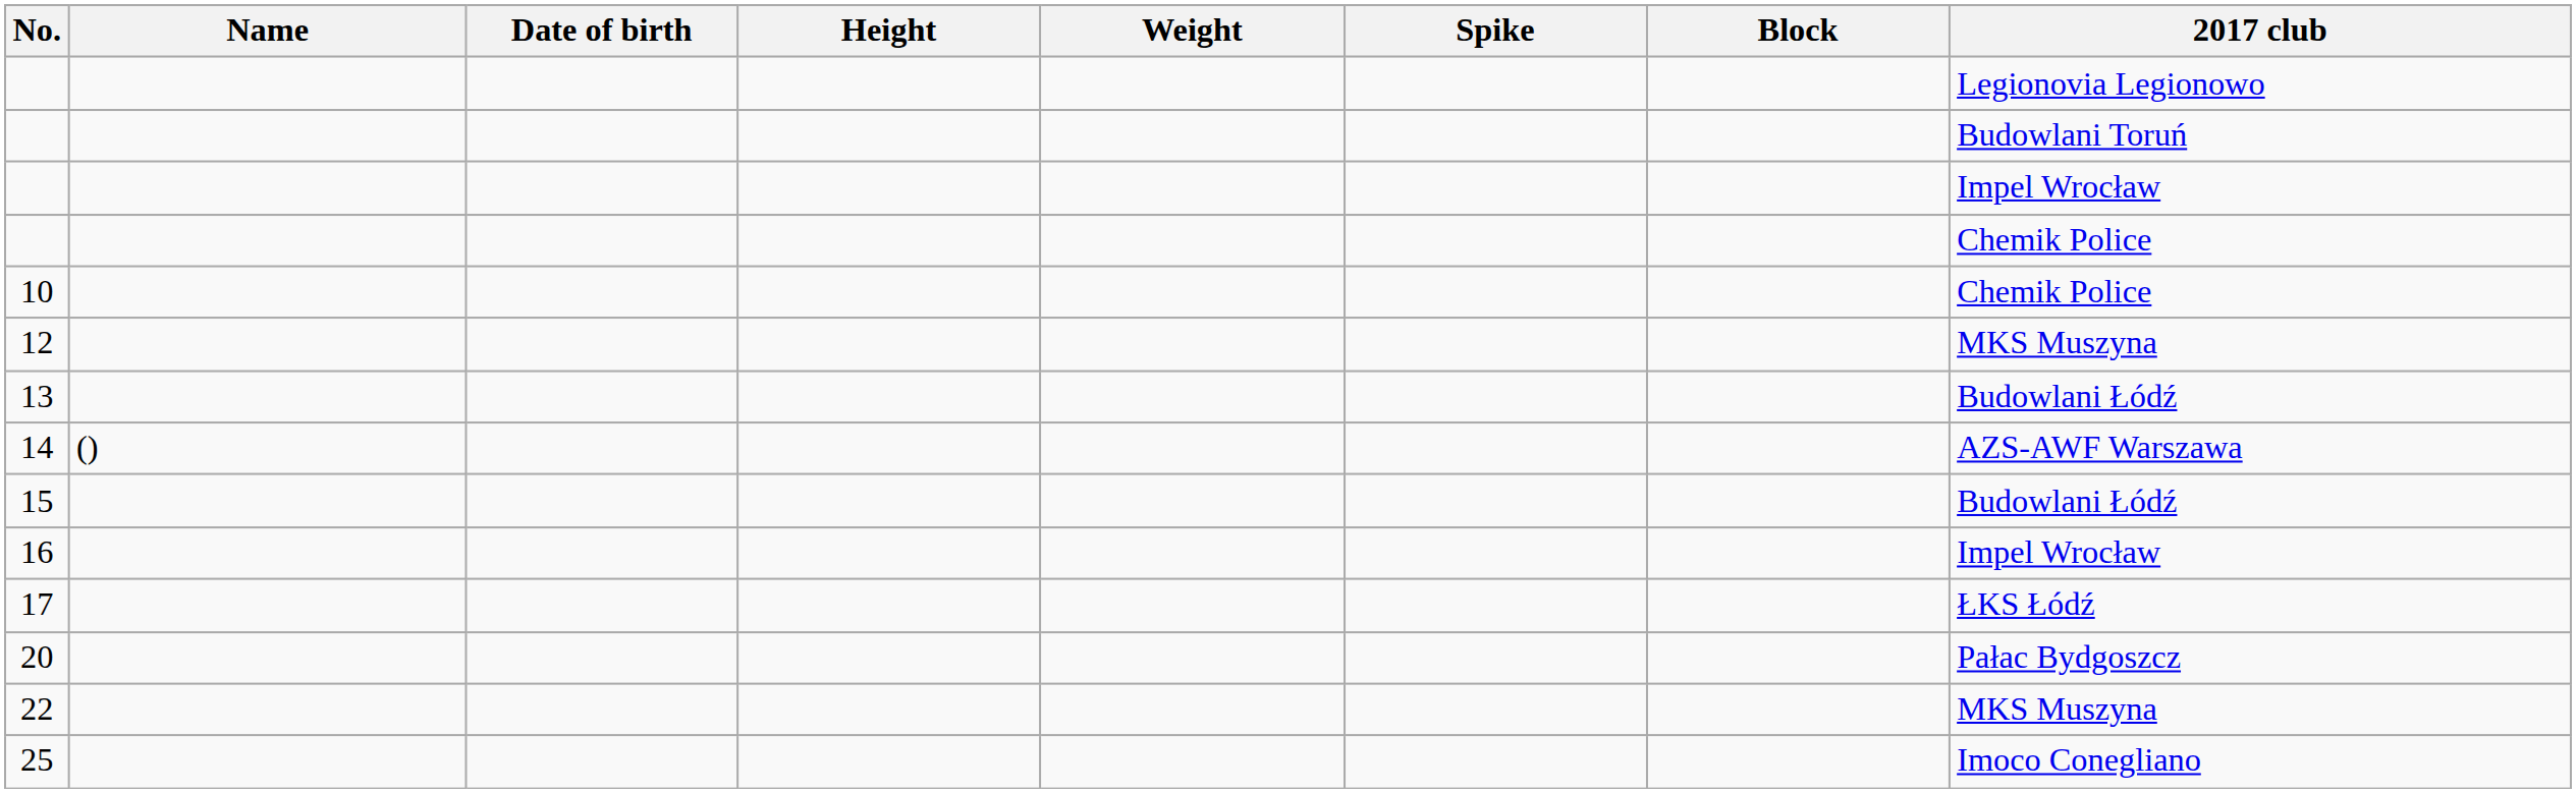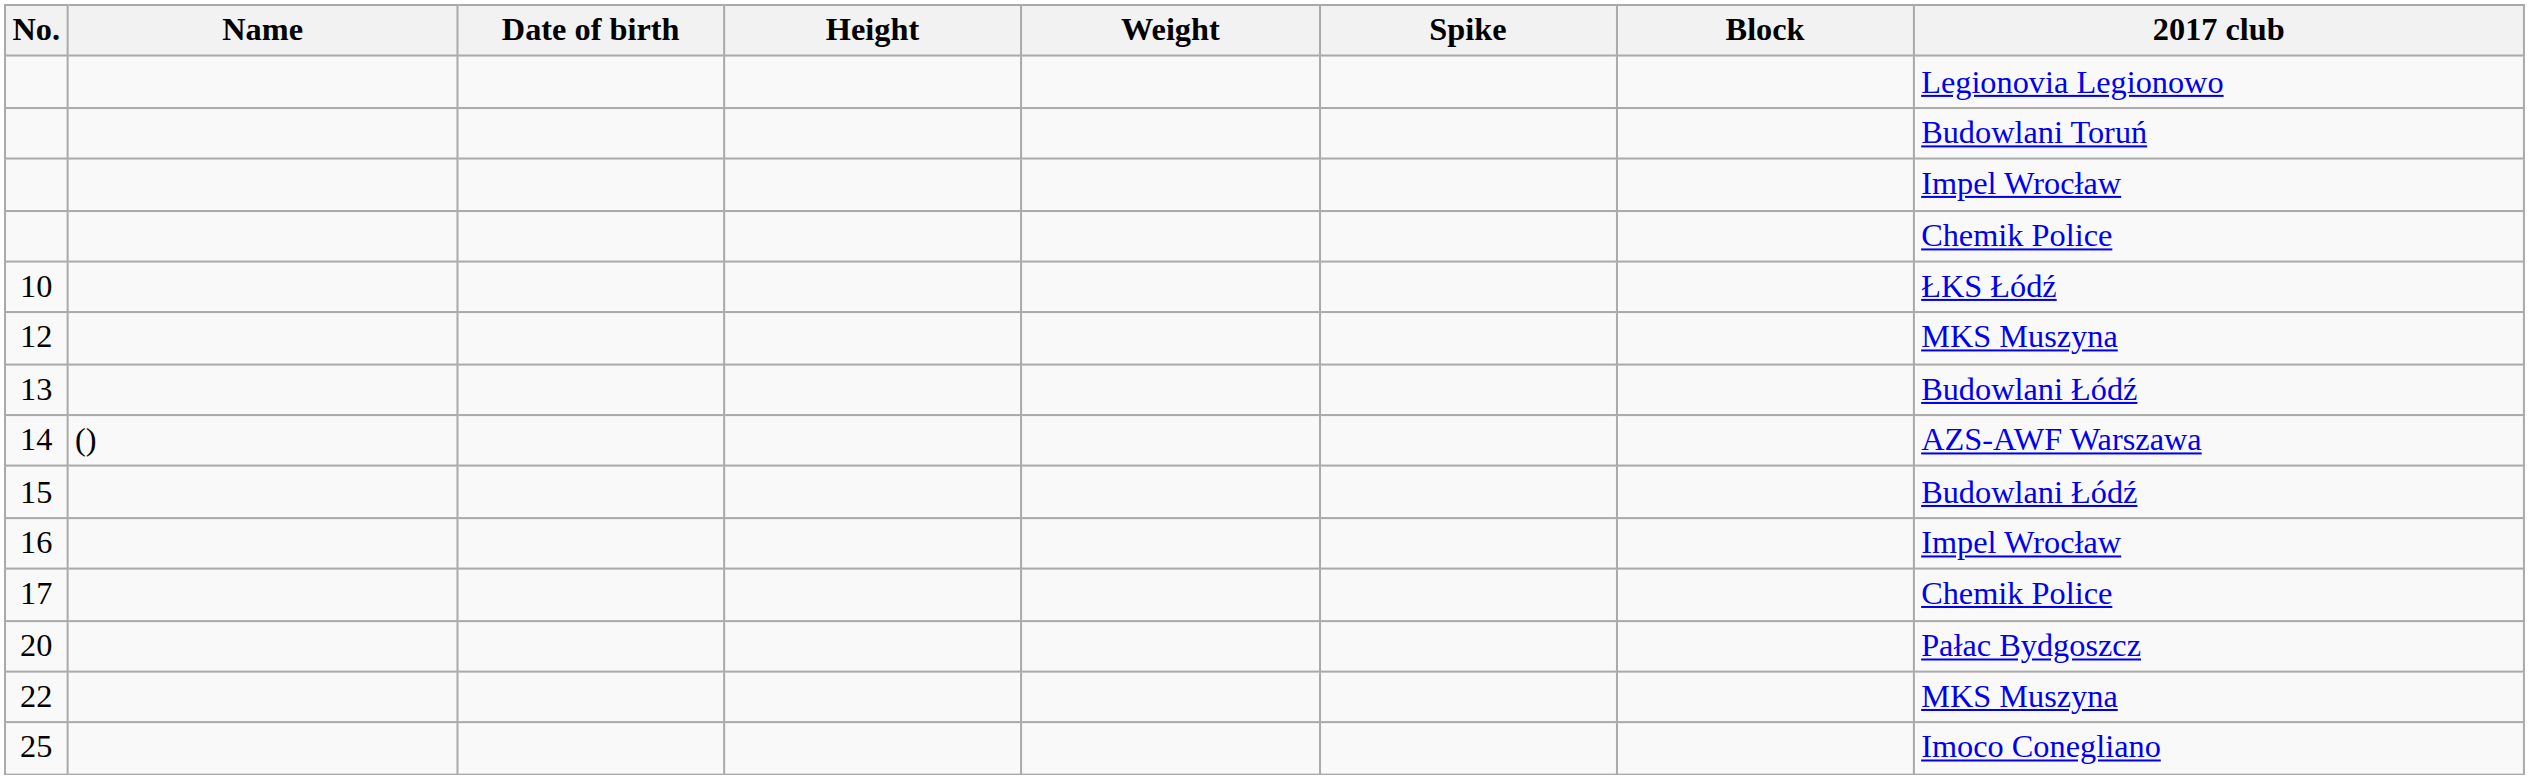 <table class="wikitable sortable" style="font-size:100%; text-align:center;">
 <tr>
 <th>No.</th>
 <th style="width:12em">Name</th>
 <th style="width:8em">Date of birth</th>
 <th style="width:9em">Height</th>
 <th style="width:9em">Weight</th>
 <th style="width:9em">Spike</th>
 <th style="width:9em">Block</th>
 <th style="width:19em">2017 club</th>
 </tr>
 <tr>
 <td></td>
 <td align=left></td>
 <td align=right></td>
 <td></td>
 <td></td>
 <td></td>
 <td></td>
 <td align=left> <a href='#'>Legionovia Legionowo</a></td>
 </tr>
 <tr>
 <td></td>
 <td align=left></td>
 <td align=right></td>
 <td></td>
 <td></td>
 <td></td>
 <td></td>
 <td align=left> <a href='#'>Budowlani Toruń</a></td>
 </tr>
 <tr>
 <td></td>
 <td align=left></td>
 <td align=right></td>
 <td></td>
 <td></td>
 <td></td>
 <td></td>
 <td align=left> <a href='#'>Impel Wrocław</a></td>
 </tr>
 <tr>
 <td></td>
 <td align=left></td>
 <td align=right></td>
 <td></td>
 <td></td>
 <td></td>
 <td></td>
 <td align=left> <a href='#'>Chemik Police</a></td>
 </tr>
 <tr>
 <td>10</td>
 <td align=left></td>
 <td align=right></td>
 <td></td>
 <td></td>
 <td></td>
 <td></td>
-<td align=left> <a href='#'>Chemik Police</a></td>
+<td align=left> <a href='#'>ŁKS Łódź</a></td>
 </tr>
 <tr>
 <td>12</td>
 <td align=left></td>
 <td align=right></td>
 <td></td>
 <td></td>
 <td></td>
 <td></td>
 <td align=left> <a href='#'>MKS Muszyna</a></td>
 </tr>
 <tr>
 <td>13</td>
 <td align=left></td>
 <td align=right></td>
 <td></td>
 <td></td>
 <td></td>
 <td></td>
 <td align=left> <a href='#'>Budowlani Łódź</a></td>
 </tr>
 <tr>
 <td>14</td>
 <td align=left> ()</td>
 <td align=right></td>
 <td></td>
 <td></td>
 <td></td>
 <td></td>
 <td align=left> <a href='#'>AZS-AWF Warszawa</a></td>
 </tr>
 <tr>
 <td>15</td>
 <td align=left></td>
 <td align=right></td>
 <td></td>
 <td></td>
 <td></td>
 <td></td>
 <td align=left> <a href='#'>Budowlani Łódź</a></td>
 </tr>
 <tr>
 <td>16</td>
 <td align=left></td>
 <td align=right></td>
 <td></td>
 <td></td>
 <td></td>
 <td></td>
 <td align=left> <a href='#'>Impel Wrocław</a></td>
 </tr>
 <tr>
 <td>17</td>
 <td align=left></td>
 <td align=right></td>
 <td></td>
 <td></td>
 <td></td>
 <td></td>
-<td align=left> <a href='#'>ŁKS Łódź</a></td>
+<td align=left> <a href='#'>Chemik Police</a></td>
 </tr>
 <tr>
 <td>20</td>
 <td align=left></td>
 <td align=right></td>
 <td></td>
 <td></td>
 <td></td>
 <td></td>
 <td align=left> <a href='#'>Pałac Bydgoszcz</a></td>
 </tr>
 <tr>
 <td>22</td>
 <td align=left></td>
 <td align=right></td>
 <td></td>
 <td></td>
 <td></td>
 <td></td>
 <td align=left> <a href='#'>MKS Muszyna</a></td>
 </tr>
 <tr>
 <td>25</td>
 <td align=left></td>
 <td align=right></td>
 <td></td>
 <td></td>
 <td></td>
 <td></td>
 <td align=left> <a href='#'>Imoco Conegliano</a></td>
 </tr>
 </table>
